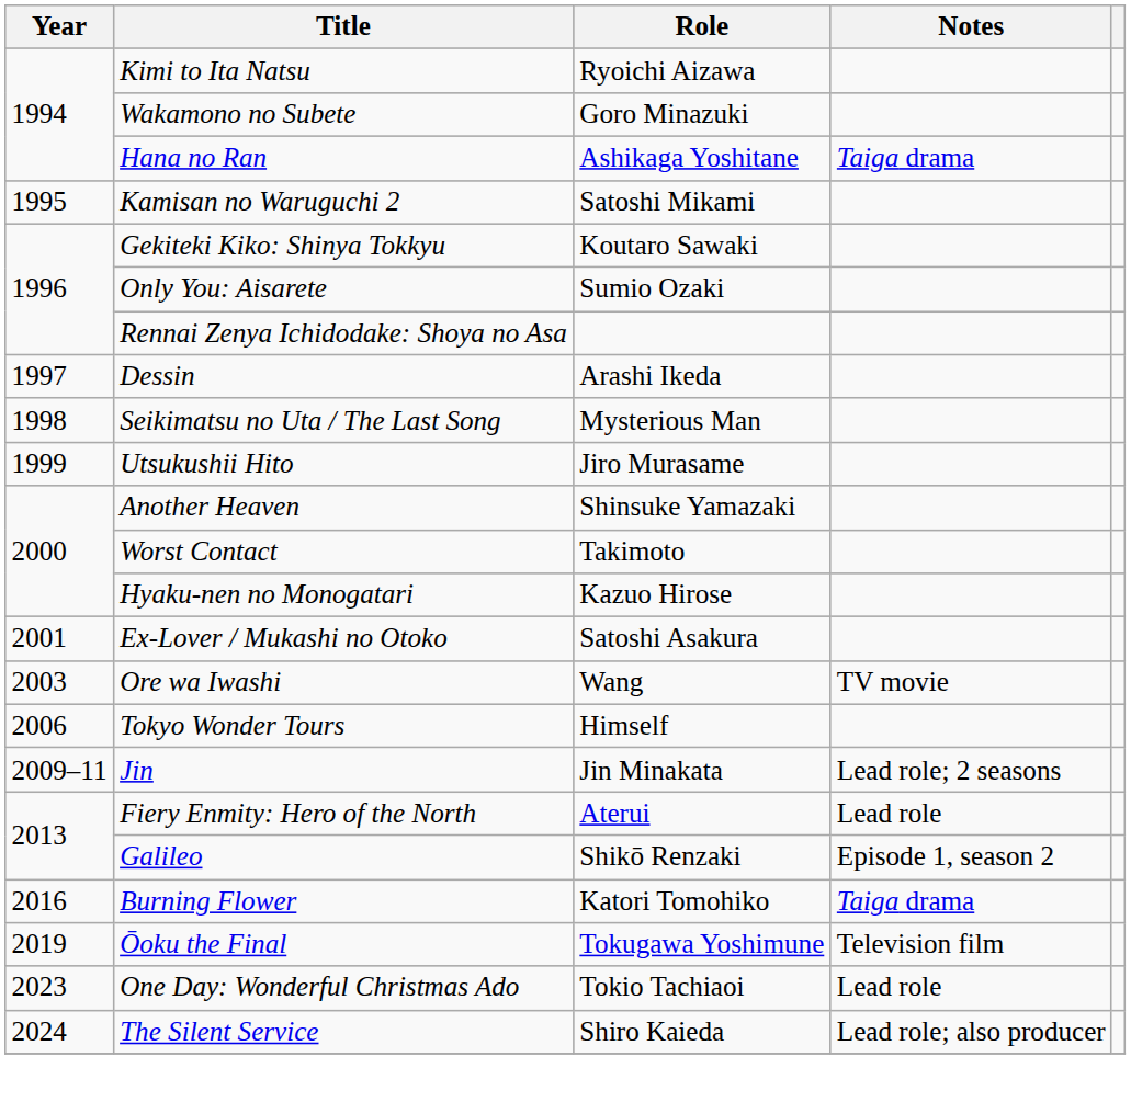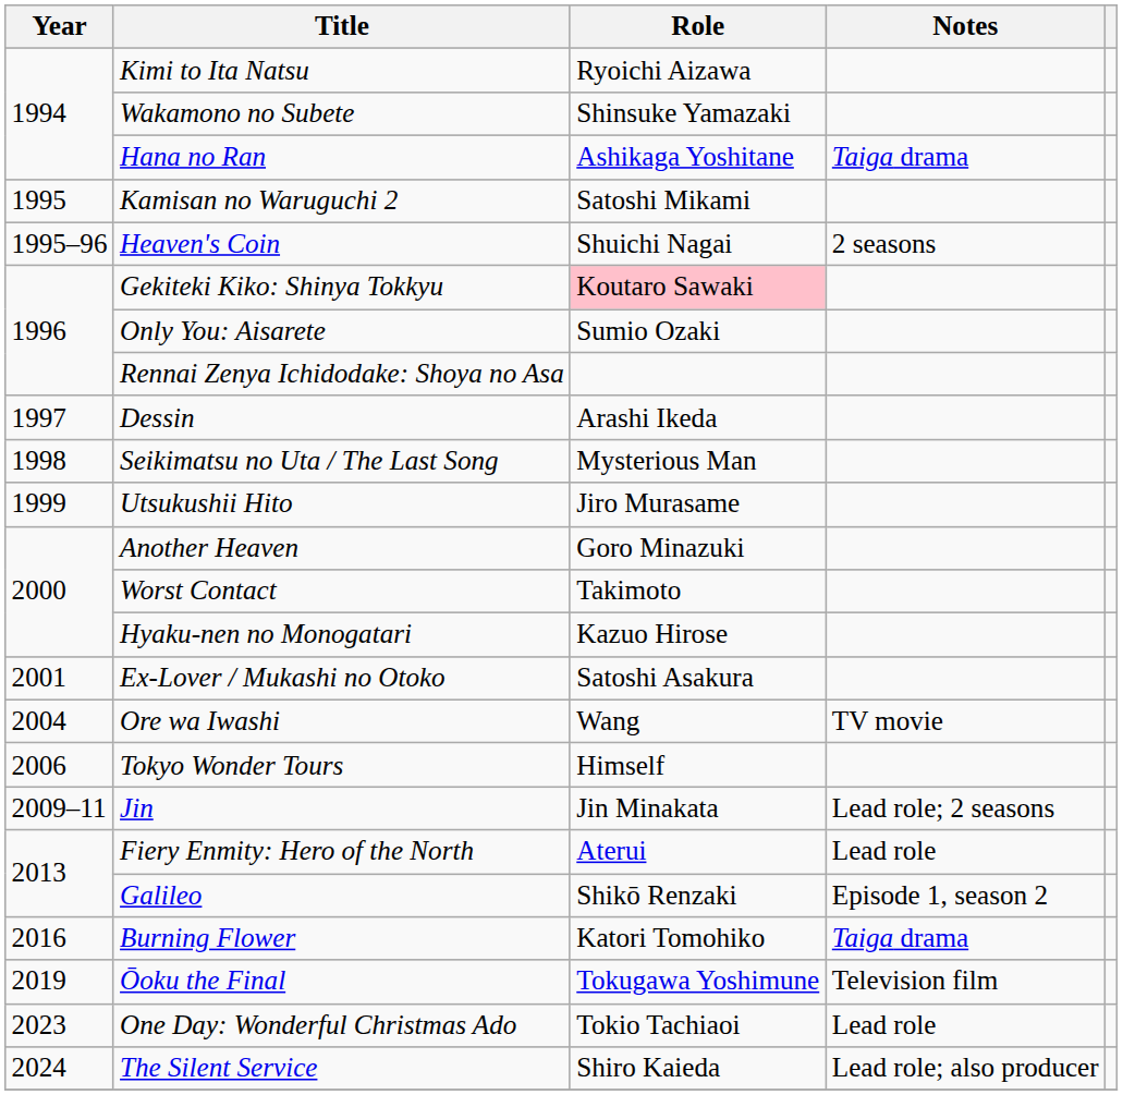 <table class="wikitable sortable">
 <tr>
 <th>Year</th>
 <th>Title</th>
 <th>Role</th>
 <th class="unsortable">Notes</th>
 <th class="unsortable"></th>
 </tr>
 <tr>
 <td rowspan=3>1994</td>
 <td><em>Kimi to Ita Natsu</em></td>
 <td>Ryoichi Aizawa</td>
 <td></td>
 <td></td>
 </tr>
 <tr>
 <td><em>Wakamono no Subete</em></td>
-<td>Goro Minazuki</td>
+<td>Shinsuke Yamazaki</td>
 <td></td>
 <td></td>
 </tr>
 <tr>
 <td><em><a href='#'>Hana no Ran</a></em></td>
 <td><a href='#'>Ashikaga Yoshitane</a></td>
 <td><a href='#'><em>Taiga</em> drama</a></td>
 <td></td>
 </tr>
 <tr>
 <td>1995</td>
 <td><em>Kamisan no Waruguchi 2</em></td>
 <td>Satoshi Mikami</td>
 <td></td>
 <td></td>
 </tr>
 <tr>
+<td rowspan=1>1995–96</td>
+<td><em><a href='#'>Heaven's Coin</a></em></td>
+<td>Shuichi Nagai</td>
+<td>2 seasons</td>
+<td></td>
+</tr>
+<tr>
 <td rowspan=3>1996</td>
 <td><em>Gekiteki Kiko: Shinya Tokkyu</em></td>
-<td>Koutaro Sawaki</td>
+<td style="background: pink;">Koutaro Sawaki</td>
 <td></td>
 <td></td>
 </tr>
 <tr>
 <td><em>Only You: Aisarete</em></td>
 <td>Sumio Ozaki</td>
 <td></td>
 <td></td>
 </tr>
 <tr>
 <td><em>Rennai Zenya Ichidodake: Shoya no Asa</em></td>
 <td></td>
 <td></td>
 <td></td>
 </tr>
 <tr>
 <td>1997</td>
 <td><em>Dessin</em></td>
 <td>Arashi Ikeda</td>
 <td></td>
 <td></td>
 </tr>
 <tr>
 <td>1998</td>
 <td><em>Seikimatsu no Uta / The Last Song</em></td>
 <td>Mysterious Man</td>
 <td></td>
 <td></td>
 </tr>
 <tr>
 <td>1999</td>
 <td><em>Utsukushii Hito</em></td>
 <td>Jiro Murasame</td>
 <td></td>
 <td></td>
 </tr>
 <tr>
 <td rowspan=3>2000</td>
 <td><em>Another Heaven</em></td>
-<td>Shinsuke Yamazaki</td>
+<td>Goro Minazuki</td>
 <td></td>
 <td></td>
 </tr>
 <tr>
 <td><em>Worst Contact</em></td>
 <td>Takimoto</td>
 <td></td>
 <td></td>
 </tr>
 <tr>
 <td><em>Hyaku-nen no Monogatari</em></td>
 <td>Kazuo Hirose</td>
 <td></td>
 <td></td>
 </tr>
 <tr>
 <td>2001</td>
 <td><em>Ex-Lover / Mukashi no Otoko</em></td>
 <td>Satoshi Asakura</td>
 <td></td>
 <td></td>
 </tr>
 <tr>
-<td>2003</td>
+<td>2004</td>
 <td><em>Ore wa Iwashi</em></td>
 <td>Wang</td>
 <td>TV movie</td>
 <td></td>
 </tr>
 <tr>
 <td>2006</td>
 <td><em>Tokyo Wonder Tours</em></td>
 <td>Himself</td>
 <td></td>
 <td></td>
 </tr>
 <tr>
 <td>2009–11</td>
 <td><em><a href='#'>Jin</a></em></td>
 <td>Jin Minakata</td>
 <td>Lead role; 2 seasons</td>
 <td></td>
 </tr>
 <tr>
 <td rowspan=2>2013</td>
 <td><em>Fiery Enmity: Hero of the North</em></td>
 <td><a href='#'>Aterui</a></td>
 <td>Lead role</td>
 <td></td>
 </tr>
 <tr>
 <td><em><a href='#'>Galileo</a></em></td>
 <td>Shikō Renzaki</td>
 <td>Episode 1, season 2</td>
 <td></td>
 </tr>
 <tr>
 <td>2016</td>
 <td><em><a href='#'>Burning Flower</a></em></td>
 <td>Katori Tomohiko</td>
 <td><a href='#'><em>Taiga</em> drama</a></td>
 <td></td>
 </tr>
 <tr>
 <td>2019</td>
 <td><em><a href='#'>Ōoku the Final</a></em></td>
 <td><a href='#'>Tokugawa Yoshimune</a></td>
 <td>Television film</td>
 <td></td>
 </tr>
 <tr>
 <td>2023</td>
 <td><em>One Day: Wonderful Christmas Ado</em></td>
 <td>Tokio Tachiaoi</td>
 <td>Lead role</td>
 <td></td>
 </tr>
 <tr>
 <td>2024</td>
 <td><em><a href='#'>The Silent Service</a></em></td>
 <td>Shiro Kaieda</td>
 <td>Lead role; also producer</td>
 <td></td>
 </tr>
 <tr>
 </tr>
 </table>
